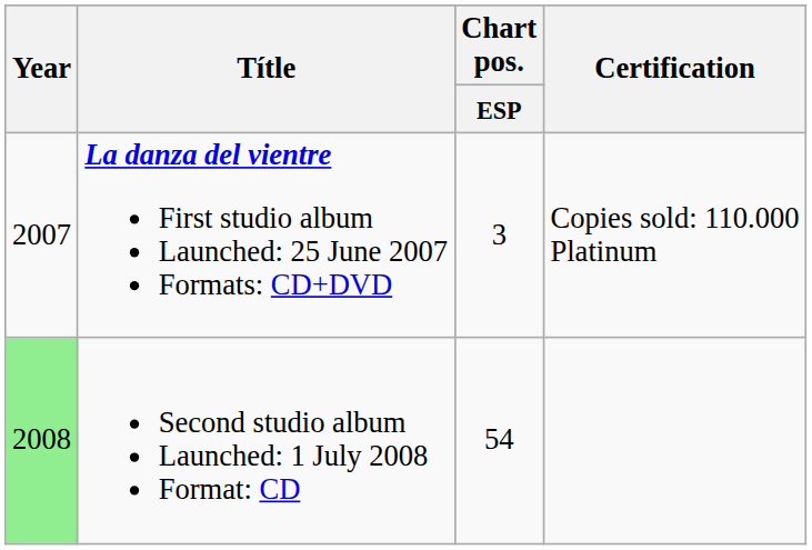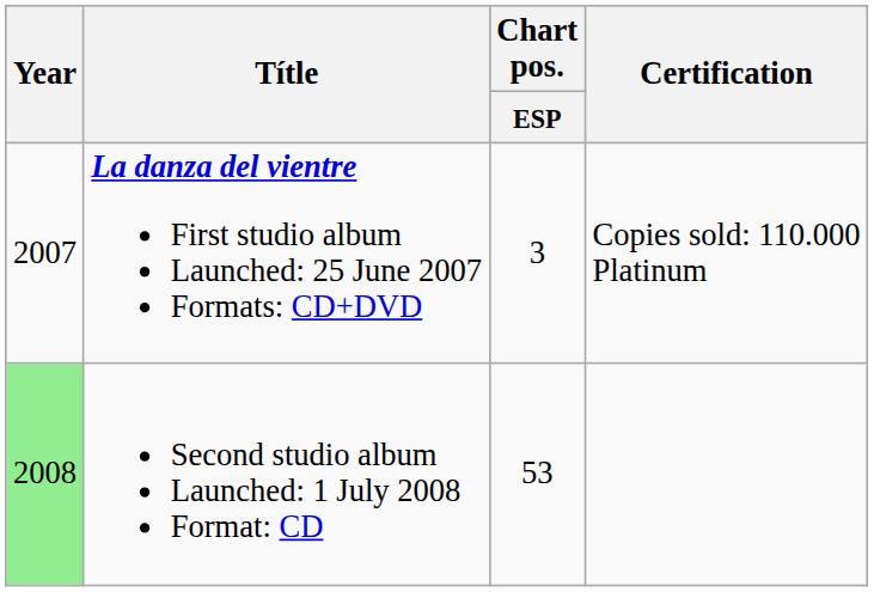 <table class="wikitable">
 <tr>
 <th rowspan="2">Year</th>
 <th rowspan="2">Títle</th>
 <th>Chart pos.</th>
 <th rowspan="2">Certification</th>
 </tr>
 <tr>
 <th width="30"><small>ESP</small></th>
 </tr>
 <tr>
 <td>2007</td>
 <td><strong><em><a href='#'>La danza del vientre</a></em></strong><br><ul><li>First studio album</li><li>Launched: 25 June 2007</li><li>Formats: <a href='#'>CD+DVD</a></li></ul></td>
 <td align="center">3</td>
 <td>Copies sold: 110.000<br> Platinum</td>
 </tr>
 <tr>
 <td style="background: lightgreen;">2008</td>
 <td><strong></strong><br><ul><li>Second studio album</li><li>Launched: 1 July 2008</li><li>Format: <a href='#'>CD</a></li></ul></td>
-<td align="center">54</td>
+<td align="center">53</td>
 <td></td>
 </tr>
 </table>
